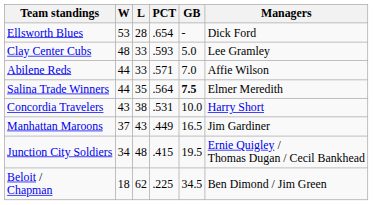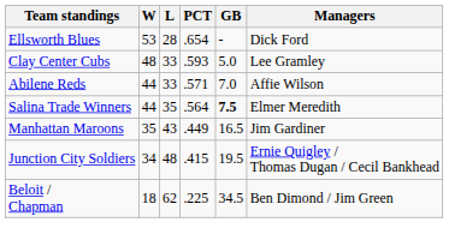 <table class="wikitable">
 <tr>
 <th>Team standings</th>
 <th>W</th>
 <th>L</th>
 <th>PCT</th>
 <th>GB</th>
 <th>Managers</th>
 </tr>
 <tr>
 <td><a href='#'>Ellsworth Blues</a></td>
 <td>53</td>
 <td>28</td>
 <td>.654</td>
 <td>-</td>
 <td>Dick Ford</td>
 </tr>
 <tr>
 <td><a href='#'>Clay Center Cubs</a></td>
 <td>48</td>
 <td>33</td>
 <td>.593</td>
 <td>5.0</td>
 <td>Lee Gramley</td>
 </tr>
 <tr>
 <td><a href='#'>Abilene Reds</a></td>
 <td>44</td>
 <td>33</td>
 <td>.571</td>
 <td>7.0</td>
 <td>Affie Wilson</td>
 </tr>
 <tr>
 <td><a href='#'>Salina Trade Winners</a></td>
 <td>44</td>
 <td>35</td>
 <td>.564</td>
 <td><strong>7.5</strong></td>
 <td>Elmer Meredith</td>
 </tr>
 <tr>
-<td><a href='#'>Concordia Travelers</a></td>
-<td>43</td>
-<td>38</td>
-<td>.531</td>
-<td>10.0</td>
-<td><a href='#'>Harry Short</a></td>
-</tr>
-<tr>
 <td><a href='#'>Manhattan Maroons</a></td>
-<td>37</td>
+<td>35</td>
 <td>43</td>
 <td>.449</td>
 <td>16.5</td>
 <td>Jim Gardiner</td>
 </tr>
 <tr>
 <td><a href='#'>Junction City Soldiers</a></td>
 <td>34</td>
 <td>48</td>
 <td>.415</td>
 <td>19.5</td>
 <td><a href='#'>Ernie Quigley</a> /<br> Thomas Dugan / Cecil Bankhead</td>
 </tr>
 <tr>
 <td><a href='#'>Beloit</a> /<br><a href='#'>Chapman</a></td>
 <td>18</td>
 <td>62</td>
 <td>.225</td>
 <td>34.5</td>
 <td>Ben Dimond / Jim Green</td>
 </tr>
 </table>
